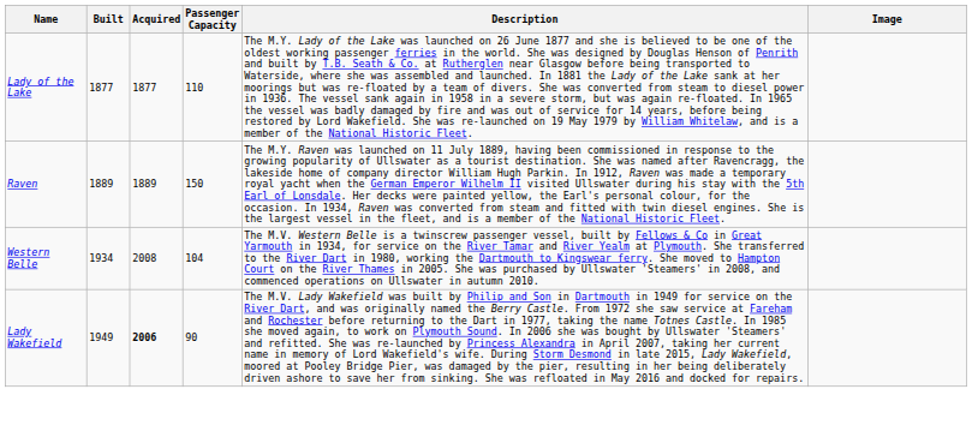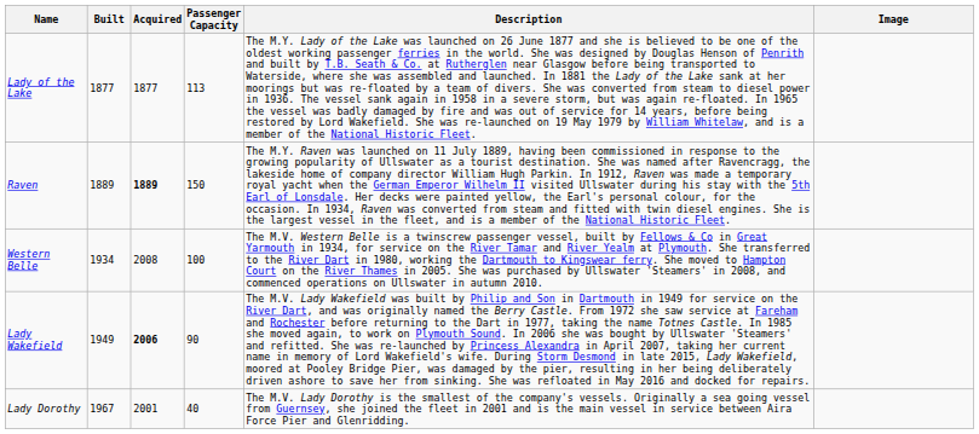 <table class="wikitable sortable">
 <tr>
 <th width="100">Name</th>
 <th width="50">Built</th>
 <th width="50">Acquired</th>
 <th width="50">Passenger Capacity</th>
 <th class="unsortable">Description</th>
 <th class="unsortable" width="200">Image</th>
 </tr>
 <tr ->
 <td><a href='#'><em>Lady of the Lake</em></a></td>
 <td>1877</td>
 <td>1877</td>
-<td>110</td>
+<td>113</td>
 <td>The M.Y. <em>Lady of the Lake</em> was launched on 26 June 1877 and she is believed to be one of the oldest working passenger <a href='#'>ferries</a> in the world. She was designed by Douglas Henson of <a href='#'>Penrith</a> and built by <a href='#'>T.B. Seath & Co.</a> at <a href='#'>Rutherglen</a> near Glasgow before being transported to Waterside, where she was assembled and launched. In 1881 the <em>Lady of the Lake</em> sank at her moorings but was re-floated by a team of divers. She was converted from steam to diesel power in 1936. The vessel sank again in 1958 in a severe storm, but was again re-floated. In 1965 the vessel was badly damaged by fire and was out of service for 14 years, before being restored by Lord Wakefield. She was re-launched on 19 May 1979 by <a href='#'>William Whitelaw</a>, and is a member of the <a href='#'>National Historic Fleet</a>.</td>
 <td></td>
 </tr>
 <tr ->
 <td><a href='#'><em>Raven</em></a></td>
 <td>1889</td>
-<td>1889</td>
+<td><strong>1889</strong></td>
 <td>150</td>
 <td>The M.Y. <em>Raven</em> was launched on 11 July 1889, having been commissioned in response to the growing popularity of Ullswater as a tourist destination. She was named after Ravencragg, the lakeside home of company director William Hugh Parkin. In 1912, <em>Raven</em> was made a temporary royal yacht when the <a href='#'>German Emperor Wilhelm II</a> visited Ullswater during his stay with the <a href='#'>5th Earl of Lonsdale</a>. Her decks were painted yellow, the Earl's personal colour, for the occasion. In 1934, <em>Raven</em> was converted from steam and fitted with twin diesel engines. She is the largest vessel in the fleet, and is a member of the <a href='#'>National Historic Fleet</a>.</td>
 <td></td>
 </tr>
 <tr ->
 <td><a href='#'><em>Western Belle</em></a></td>
 <td>1934</td>
 <td>2008</td>
-<td>104</td>
+<td>100</td>
 <td>The M.V. <em>Western Belle</em> is a twinscrew passenger vessel, built by <a href='#'>Fellows & Co</a> in <a href='#'>Great Yarmouth</a> in 1934, for service on the <a href='#'>River Tamar</a> and <a href='#'>River Yealm</a> at <a href='#'>Plymouth</a>. She transferred to the <a href='#'>River Dart</a> in 1980, working the <a href='#'>Dartmouth to Kingswear ferry</a>. She moved to <a href='#'>Hampton Court</a> on the <a href='#'>River Thames</a> in 2005. She was purchased by Ullswater 'Steamers' in 2008, and commenced operations on Ullswater in autumn 2010.</td>
 <td></td>
 </tr>
 <tr ->
 <td><a href='#'><em>Lady Wakefield</em></a></td>
 <td>1949</td>
 <td><strong>2006</strong></td>
 <td>90</td>
 <td>The M.V. <em>Lady Wakefield</em>  was built by <a href='#'>Philip and Son</a> in <a href='#'>Dartmouth</a> in 1949 for service on the <a href='#'>River Dart</a>, and was originally named the <em>Berry Castle</em>. From 1972 she saw service at <a href='#'>Fareham</a> and <a href='#'>Rochester</a> before returning to the Dart in 1977, taking the name <em>Totnes Castle</em>. In 1985 she moved again, to work on <a href='#'>Plymouth Sound</a>. In 2006 she was bought by Ullswater 'Steamers' and refitted. She was re-launched by <a href='#'>Princess Alexandra</a> in April 2007, taking her current name in memory of Lord Wakefield's wife. During <a href='#'>Storm Desmond</a> in late 2015, <em>Lady Wakefield</em>, moored at Pooley Bridge Pier, was damaged by the pier, resulting in her being deliberately driven ashore to save her from sinking. She was refloated in May 2016 and docked for repairs.</td>
 <td></td>
 </tr>
+<tr ->
+<td><em>Lady Dorothy</em></td>
+<td>1967</td>
+<td>2001</td>
+<td>40</td>
+<td>The M.V. <em>Lady Dorothy</em> is the smallest of the company's vessels. Originally a sea going vessel from <a href='#'>Guernsey</a>, she joined the fleet in 2001 and is the main vessel in service between Aira Force Pier and Glenridding.</td>
+<td></td>
+</tr>
 </table>
